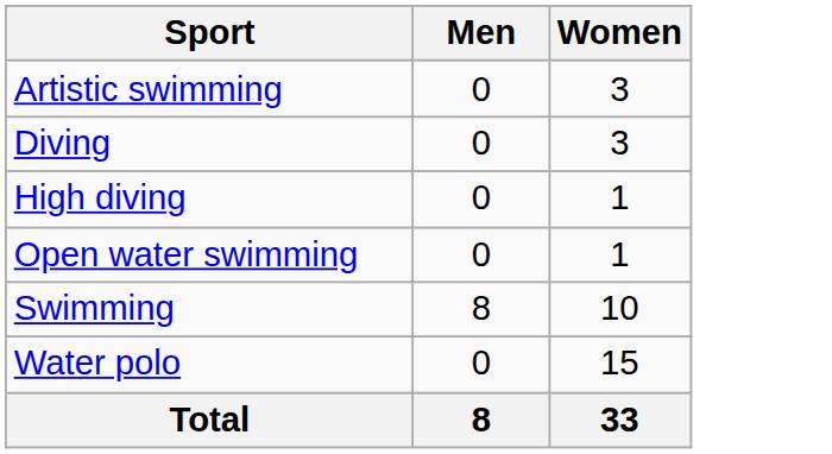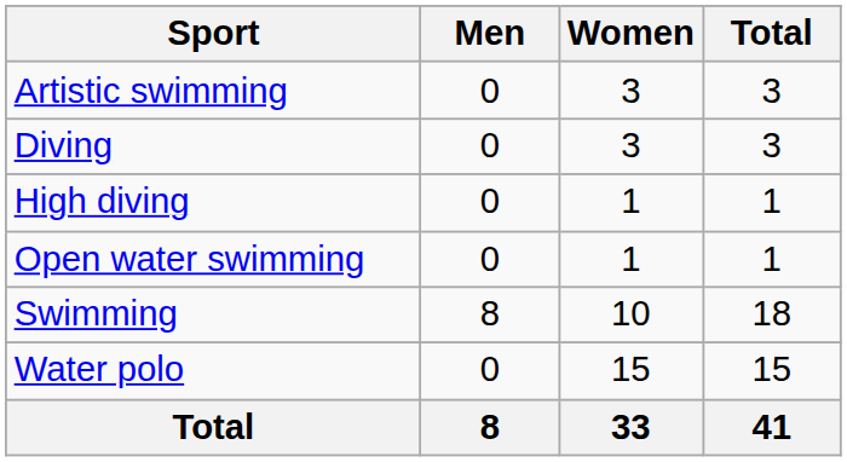 <table class="wikitable sortable" style="text-align:center;">
 <tr>
 <th width=180>Sport</th>
 <th width=55>Men</th>
 <th width=55>Women</th>
+<th width=55>Total</th>
 </tr>
 <tr>
 <td align=left><a href='#'>Artistic swimming</a></td>
 <td>0</td>
+<td>3</td>
 <td>3</td>
 </tr>
 <tr>
 <td align=left><a href='#'>Diving</a></td>
 <td>0</td>
 <td>3</td>
+<td>3</td>
 </tr>
 <tr>
 <td align=left><a href='#'>High diving</a></td>
 <td>0</td>
+<td>1</td>
 <td>1</td>
 </tr>
 <tr>
 <td align=left><a href='#'>Open water swimming</a></td>
 <td>0</td>
 <td>1</td>
+<td>1</td>
 </tr>
 <tr>
 <td align=left><a href='#'>Swimming</a></td>
 <td>8</td>
 <td>10</td>
+<td>18</td>
 </tr>
 <tr>
 <td align=left><a href='#'>Water polo</a></td>
 <td>0</td>
+<td>15</td>
 <td>15</td>
 </tr>
 <tr>
 <th>Total</th>
 <th>8</th>
 <th>33</th>
+<th>41</th>
 </tr>
 </table>
